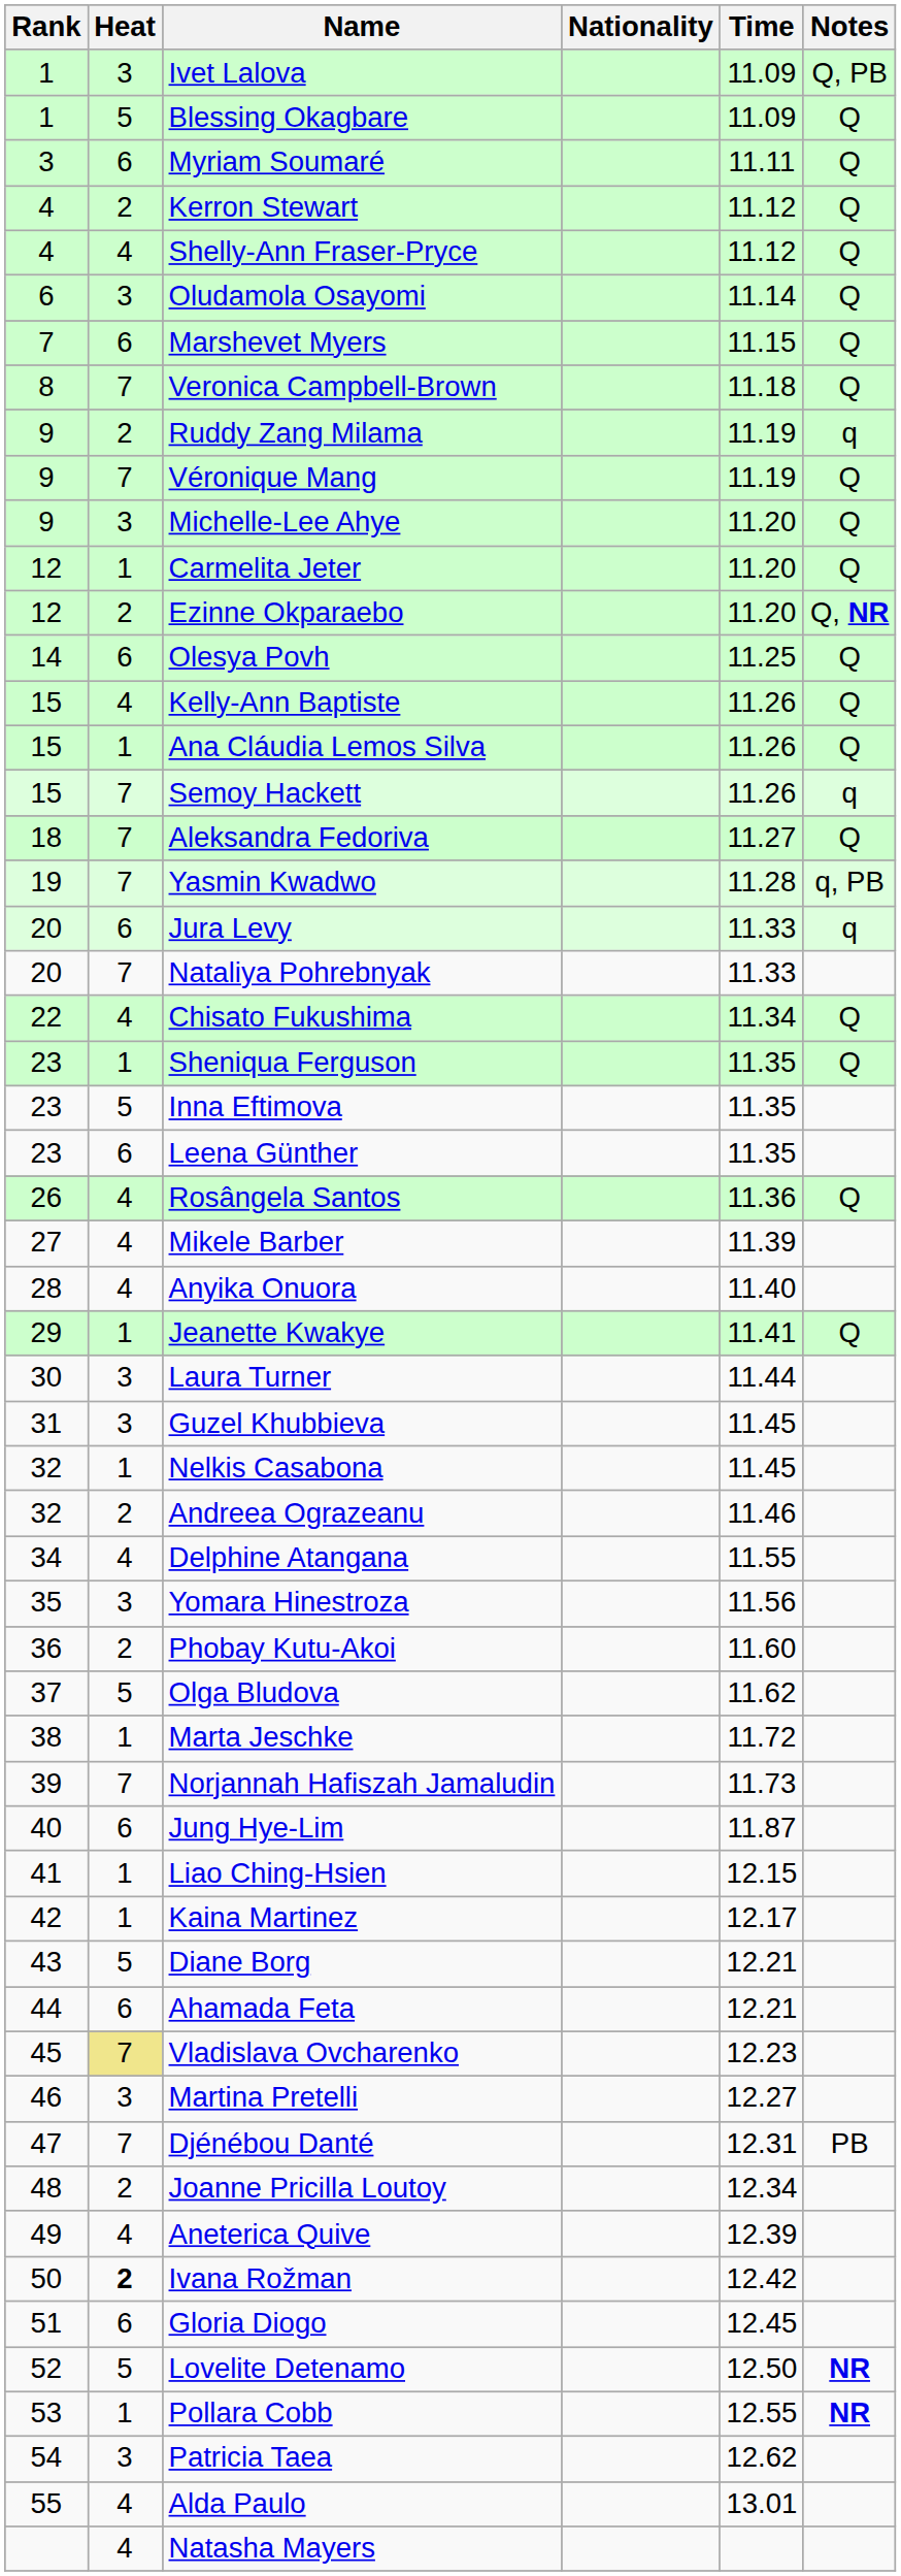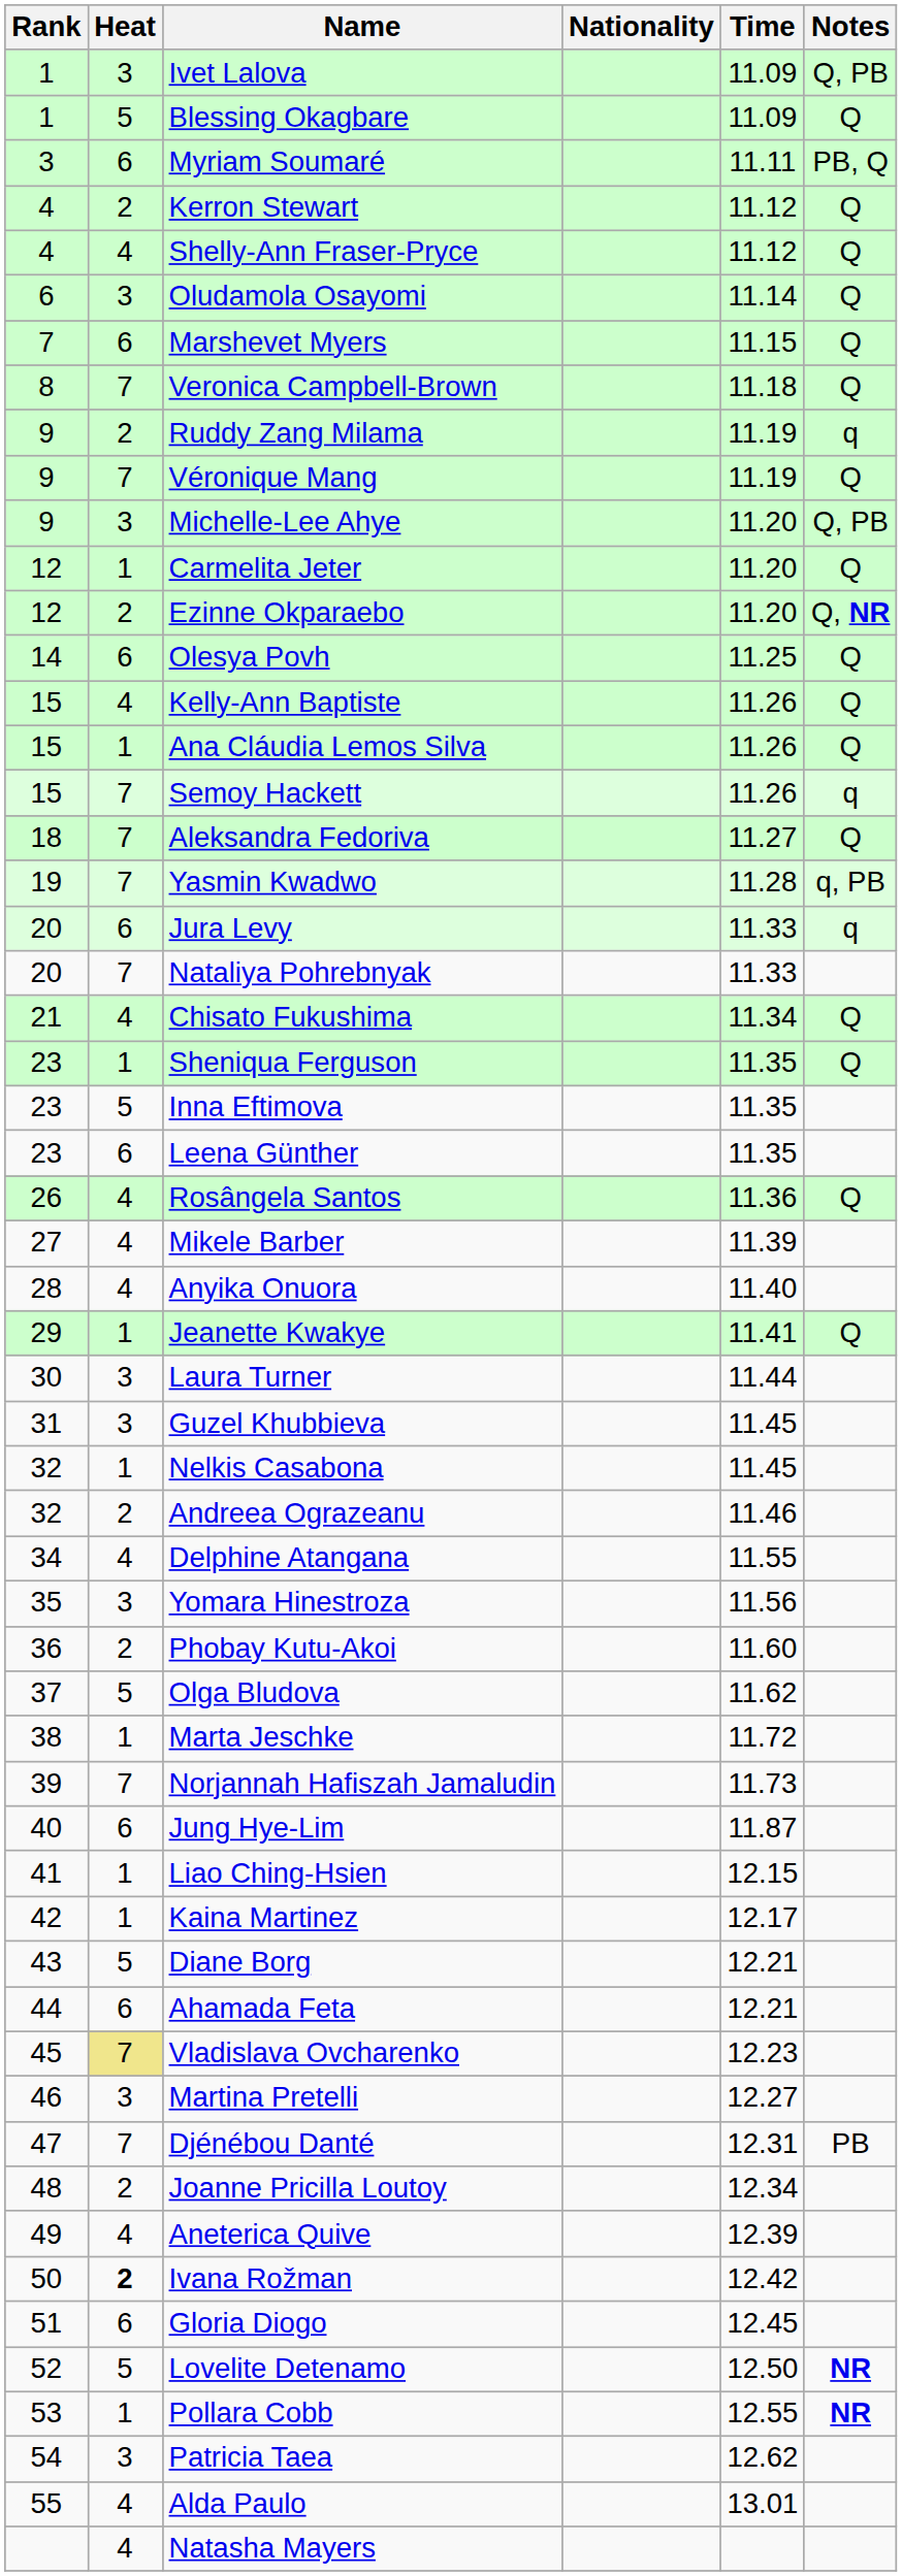 <table class="wikitable sortable" style="text-align:center">
 <tr>
 <th>Rank</th>
 <th>Heat</th>
 <th>Name</th>
 <th>Nationality</th>
 <th>Time</th>
 <th>Notes</th>
 </tr>
 <tr bgcolor=ccffcc>
 <td>1</td>
 <td>3</td>
 <td align=left><a href='#'>Ivet Lalova</a></td>
 <td align=left></td>
 <td>11.09</td>
 <td>Q, PB</td>
 </tr>
 <tr bgcolor=ccffcc>
 <td>1</td>
 <td>5</td>
 <td align=left><a href='#'>Blessing Okagbare</a></td>
 <td align=left></td>
 <td>11.09</td>
 <td>Q</td>
 </tr>
 <tr bgcolor=ccffcc>
 <td>3</td>
 <td>6</td>
 <td align=left><a href='#'>Myriam Soumaré</a></td>
 <td align=left></td>
 <td>11.11</td>
-<td>Q</td>
+<td>PB, Q</td>
 </tr>
 <tr bgcolor=ccffcc>
 <td>4</td>
 <td>2</td>
 <td align=left><a href='#'>Kerron Stewart</a></td>
 <td align=left></td>
 <td>11.12</td>
 <td>Q</td>
 </tr>
 <tr bgcolor=ccffcc>
 <td>4</td>
 <td>4</td>
 <td align=left><a href='#'>Shelly-Ann Fraser-Pryce</a></td>
 <td align=left></td>
 <td>11.12</td>
 <td>Q</td>
 </tr>
 <tr bgcolor=ccffcc>
 <td>6</td>
 <td>3</td>
 <td align=left><a href='#'>Oludamola Osayomi</a></td>
 <td align=left></td>
 <td>11.14</td>
 <td>Q</td>
 </tr>
 <tr bgcolor=ccffcc>
 <td>7</td>
 <td>6</td>
 <td align=left><a href='#'>Marshevet Myers</a></td>
 <td align=left></td>
 <td>11.15</td>
 <td>Q</td>
 </tr>
 <tr bgcolor=ccffcc>
 <td>8</td>
 <td>7</td>
 <td align=left><a href='#'>Veronica Campbell-Brown</a></td>
 <td align=left></td>
 <td>11.18</td>
 <td>Q</td>
 </tr>
 <tr bgcolor=ccffcc>
 <td>9</td>
 <td>2</td>
 <td align=left><a href='#'>Ruddy Zang Milama</a></td>
 <td align=left></td>
 <td>11.19</td>
 <td>q</td>
 </tr>
 <tr bgcolor=ccffcc>
 <td>9</td>
 <td>7</td>
 <td align=left><a href='#'>Véronique Mang</a></td>
 <td align=left></td>
 <td>11.19</td>
 <td>Q</td>
 </tr>
 <tr bgcolor=ccffcc>
 <td>9</td>
 <td>3</td>
 <td align=left><a href='#'>Michelle-Lee Ahye</a></td>
 <td align=left></td>
 <td>11.20</td>
-<td>Q</td>
+<td>Q, PB</td>
 </tr>
 <tr bgcolor=ccffcc>
 <td>12</td>
 <td>1</td>
 <td align=left><a href='#'>Carmelita Jeter</a></td>
 <td align=left></td>
 <td>11.20</td>
 <td>Q</td>
 </tr>
 <tr bgcolor=ccffcc>
 <td>12</td>
 <td>2</td>
 <td align=left><a href='#'>Ezinne Okparaebo</a></td>
 <td align=left></td>
 <td>11.20</td>
 <td>Q, <strong><a href='#'>NR</a></strong></td>
 </tr>
 <tr bgcolor=ccffcc>
 <td>14</td>
 <td>6</td>
 <td align=left><a href='#'>Olesya Povh</a></td>
 <td align=left></td>
 <td>11.25</td>
 <td>Q</td>
 </tr>
 <tr bgcolor=ccffcc>
 <td>15</td>
 <td>4</td>
 <td align=left><a href='#'>Kelly-Ann Baptiste</a></td>
 <td align=left></td>
 <td>11.26</td>
 <td>Q</td>
 </tr>
 <tr bgcolor=ccffcc>
 <td>15</td>
 <td>1</td>
 <td align=left><a href='#'>Ana Cláudia Lemos Silva</a></td>
 <td align=left></td>
 <td>11.26</td>
 <td>Q</td>
 </tr>
 <tr bgcolor=ddffdd>
 <td>15</td>
 <td>7</td>
 <td align=left><a href='#'>Semoy Hackett</a></td>
 <td align=left></td>
 <td>11.26</td>
 <td>q</td>
 </tr>
 <tr bgcolor=ccffcc>
 <td>18</td>
 <td>7</td>
 <td align=left><a href='#'>Aleksandra Fedoriva</a></td>
 <td align=left></td>
 <td>11.27</td>
 <td>Q</td>
 </tr>
 <tr bgcolor=ddffdd>
 <td>19</td>
 <td>7</td>
 <td align=left><a href='#'>Yasmin Kwadwo</a></td>
 <td align=left></td>
 <td>11.28</td>
 <td>q, PB</td>
 </tr>
 <tr bgcolor=ddffdd>
 <td>20</td>
 <td>6</td>
 <td align=left><a href='#'>Jura Levy</a></td>
 <td align=left></td>
 <td>11.33</td>
 <td>q</td>
 </tr>
 <tr>
 <td>20</td>
 <td>7</td>
 <td align=left><a href='#'>Nataliya Pohrebnyak</a></td>
 <td align=left></td>
 <td>11.33</td>
 <td></td>
 </tr>
 <tr bgcolor=ccffcc>
-<td>22</td>
+<td>21</td>
 <td>4</td>
 <td align=left><a href='#'>Chisato Fukushima</a></td>
 <td align=left></td>
 <td>11.34</td>
 <td>Q</td>
 </tr>
 <tr bgcolor=ccffcc>
 <td>23</td>
 <td>1</td>
 <td align=left><a href='#'>Sheniqua Ferguson</a></td>
 <td align=left></td>
 <td>11.35</td>
 <td>Q</td>
 </tr>
 <tr>
 <td>23</td>
 <td>5</td>
 <td align=left><a href='#'>Inna Eftimova</a></td>
 <td align=left></td>
 <td>11.35</td>
 <td></td>
 </tr>
 <tr>
 <td>23</td>
 <td>6</td>
 <td align=left><a href='#'>Leena Günther</a></td>
 <td align=left></td>
 <td>11.35</td>
 <td></td>
 </tr>
 <tr bgcolor=ccffcc>
 <td>26</td>
 <td>4</td>
 <td align=left><a href='#'>Rosângela Santos</a></td>
 <td align=left></td>
 <td>11.36</td>
 <td>Q</td>
 </tr>
 <tr>
 <td>27</td>
 <td>4</td>
 <td align=left><a href='#'>Mikele Barber</a></td>
 <td align=left></td>
 <td>11.39</td>
 <td></td>
 </tr>
 <tr>
 <td>28</td>
 <td>4</td>
 <td align=left><a href='#'>Anyika Onuora</a></td>
 <td align=left></td>
 <td>11.40</td>
 <td></td>
 </tr>
 <tr bgcolor=ccffcc>
 <td>29</td>
 <td>1</td>
 <td align=left><a href='#'>Jeanette Kwakye</a></td>
 <td align=left></td>
 <td>11.41</td>
 <td>Q</td>
 </tr>
 <tr>
 <td>30</td>
 <td>3</td>
 <td align=left><a href='#'>Laura Turner</a></td>
 <td align=left></td>
 <td>11.44</td>
 <td></td>
 </tr>
 <tr>
 <td>31</td>
 <td>3</td>
 <td align=left><a href='#'>Guzel Khubbieva</a></td>
 <td align=left></td>
 <td>11.45</td>
 <td></td>
 </tr>
 <tr>
 <td>32</td>
 <td>1</td>
 <td align=left><a href='#'>Nelkis Casabona</a></td>
 <td align=left></td>
 <td>11.45</td>
 <td></td>
 </tr>
 <tr>
 <td>32</td>
 <td>2</td>
 <td align=left><a href='#'>Andreea Ograzeanu</a></td>
 <td align=left></td>
 <td>11.46</td>
 <td></td>
 </tr>
 <tr>
 <td>34</td>
 <td>4</td>
 <td align=left><a href='#'>Delphine Atangana</a></td>
 <td align=left></td>
 <td>11.55</td>
 <td></td>
 </tr>
 <tr>
 <td>35</td>
 <td>3</td>
 <td align=left><a href='#'>Yomara Hinestroza</a></td>
 <td align=left></td>
 <td>11.56</td>
 <td></td>
 </tr>
 <tr>
 <td>36</td>
 <td>2</td>
 <td align=left><a href='#'>Phobay Kutu-Akoi</a></td>
 <td align=left></td>
 <td>11.60</td>
 <td></td>
 </tr>
 <tr>
 <td>37</td>
 <td>5</td>
 <td align=left><a href='#'>Olga Bludova</a></td>
 <td align=left></td>
 <td>11.62</td>
 <td></td>
 </tr>
 <tr>
 <td>38</td>
 <td>1</td>
 <td align=left><a href='#'>Marta Jeschke</a></td>
 <td align=left></td>
 <td>11.72</td>
 <td></td>
 </tr>
 <tr>
 <td>39</td>
 <td>7</td>
 <td align=left><a href='#'>Norjannah Hafiszah Jamaludin</a></td>
 <td align=left></td>
 <td>11.73</td>
 <td></td>
 </tr>
 <tr>
 <td>40</td>
 <td>6</td>
 <td align=left><a href='#'>Jung Hye-Lim</a></td>
 <td align=left></td>
 <td>11.87</td>
 <td></td>
 </tr>
 <tr>
 <td>41</td>
 <td>1</td>
 <td align=left><a href='#'>Liao Ching-Hsien</a></td>
 <td align=left></td>
 <td>12.15</td>
 <td></td>
 </tr>
 <tr>
 <td>42</td>
 <td>1</td>
 <td align=left><a href='#'>Kaina Martinez</a></td>
 <td align=left></td>
 <td>12.17</td>
 <td></td>
 </tr>
 <tr>
 <td>43</td>
 <td>5</td>
 <td align=left><a href='#'>Diane Borg</a></td>
 <td align=left></td>
 <td>12.21</td>
 <td></td>
 </tr>
 <tr>
 <td>44</td>
 <td>6</td>
 <td align=left><a href='#'>Ahamada Feta</a></td>
 <td align=left></td>
 <td>12.21</td>
 <td></td>
 </tr>
 <tr>
 <td>45</td>
 <td style="background: khaki;">7</td>
 <td align=left><a href='#'>Vladislava Ovcharenko</a></td>
 <td align=left></td>
 <td>12.23</td>
 <td></td>
 </tr>
 <tr>
 <td>46</td>
 <td>3</td>
 <td align=left><a href='#'>Martina Pretelli</a></td>
 <td align=left></td>
 <td>12.27</td>
 <td></td>
 </tr>
 <tr>
 <td>47</td>
 <td>7</td>
 <td align=left><a href='#'>Djénébou Danté</a></td>
 <td align=left></td>
 <td>12.31</td>
 <td>PB</td>
 </tr>
 <tr>
 <td>48</td>
 <td>2</td>
 <td align=left><a href='#'>Joanne Pricilla Loutoy</a></td>
 <td align=left></td>
 <td>12.34</td>
 <td></td>
 </tr>
 <tr>
 <td>49</td>
 <td>4</td>
 <td align=left><a href='#'>Aneterica Quive</a></td>
 <td align=left></td>
 <td>12.39</td>
 <td></td>
 </tr>
 <tr>
 <td>50</td>
 <td><strong>2</strong></td>
 <td align=left><a href='#'>Ivana Rožman</a></td>
 <td align=left></td>
 <td>12.42</td>
 <td></td>
 </tr>
 <tr>
 <td>51</td>
 <td>6</td>
 <td align=left><a href='#'>Gloria Diogo</a></td>
 <td align=left></td>
 <td>12.45</td>
 <td></td>
 </tr>
 <tr>
 <td>52</td>
 <td>5</td>
 <td align=left><a href='#'>Lovelite Detenamo</a></td>
 <td align=left></td>
 <td>12.50</td>
 <td><strong><a href='#'>NR</a></strong></td>
 </tr>
 <tr>
 <td>53</td>
 <td>1</td>
 <td align=left><a href='#'>Pollara Cobb</a></td>
 <td align=left></td>
 <td>12.55</td>
 <td><strong><a href='#'>NR</a></strong></td>
 </tr>
 <tr>
 <td>54</td>
 <td>3</td>
 <td align=left><a href='#'>Patricia Taea</a></td>
 <td align=left></td>
 <td>12.62</td>
 <td></td>
 </tr>
 <tr>
 <td>55</td>
 <td>4</td>
 <td align=left><a href='#'>Alda Paulo</a></td>
 <td align=left></td>
 <td>13.01</td>
 <td></td>
 </tr>
 <tr>
 <td></td>
 <td>4</td>
 <td align=left><a href='#'>Natasha Mayers</a></td>
 <td align=left></td>
 <td></td>
 <td></td>
 </tr>
 </table>
